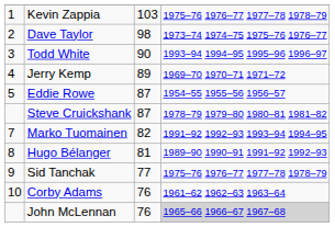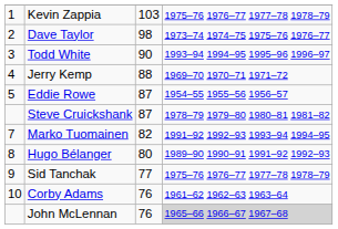 <table class="wikitable">
 <tr>
 </tr>
 <tr>
 <td>1</td>
 <td>Kevin Zappia</td>
 <td>103</td>
 <td style="font-size:80%;"><a href='#'>1975–76</a> <a href='#'>1976–77</a> <a href='#'>1977–78</a> <a href='#'>1978–79</a></td>
 </tr>
 <tr>
 <td>2</td>
 <td><a href='#'>Dave Taylor</a></td>
 <td>98</td>
 <td style="font-size:80%;"><a href='#'>1973–74</a> <a href='#'>1974–75</a> <a href='#'>1975–76</a> <a href='#'>1976–77</a></td>
 </tr>
 <tr>
 <td>3</td>
 <td><a href='#'>Todd White</a></td>
 <td>90</td>
 <td style="font-size:80%;"><a href='#'>1993–94</a> <a href='#'>1994–95</a> <a href='#'>1995–96</a> <a href='#'>1996–97</a></td>
 </tr>
 <tr>
 <td>4</td>
 <td>Jerry Kemp</td>
-<td>89</td>
+<td>88</td>
 <td style="font-size:80%;"><a href='#'>1969–70</a> <a href='#'>1970–71</a> <a href='#'>1971–72</a></td>
 </tr>
 <tr>
 <td>5</td>
 <td><a href='#'>Eddie Rowe</a></td>
 <td>87</td>
 <td style="font-size:80%;"><a href='#'>1954–55</a> <a href='#'>1955–56</a> <a href='#'>1956–57</a></td>
 </tr>
 <tr>
 <td></td>
 <td><a href='#'>Steve Cruickshank</a></td>
 <td>87</td>
 <td style="font-size:80%;"><a href='#'>1978–79</a> <a href='#'>1979–80</a> <a href='#'>1980–81</a> <a href='#'>1981–82</a></td>
 </tr>
 <tr>
 <td>7</td>
 <td><a href='#'>Marko Tuomainen</a></td>
 <td>82</td>
 <td style="font-size:80%;"><a href='#'>1991–92</a> <a href='#'>1992–93</a> <a href='#'>1993–94</a> <a href='#'>1994–95</a></td>
 </tr>
 <tr>
 <td>8</td>
 <td><a href='#'>Hugo Bélanger</a></td>
-<td>81</td>
+<td>80</td>
 <td style="font-size:80%;"><a href='#'>1989–90</a> <a href='#'>1990–91</a> <a href='#'>1991–92</a> <a href='#'>1992–93</a></td>
 </tr>
 <tr>
 <td>9</td>
 <td>Sid Tanchak</td>
 <td>77</td>
 <td style="font-size:80%;"><a href='#'>1975–76</a> <a href='#'>1976–77</a> <a href='#'>1977–78</a> <a href='#'>1978–79</a></td>
 </tr>
 <tr>
 <td>10</td>
 <td><a href='#'>Corby Adams</a></td>
 <td>76</td>
 <td style="font-size:80%;"><a href='#'>1961–62</a> <a href='#'>1962–63</a> <a href='#'>1963–64</a></td>
 </tr>
 <tr>
 <td></td>
 <td>John McLennan</td>
 <td>76</td>
 <td style="background: lightgrey; font-size:80%;"><a href='#'>1965–66</a> <a href='#'>1966–67</a> <a href='#'>1967–68</a></td>
 </tr>
 </table>
